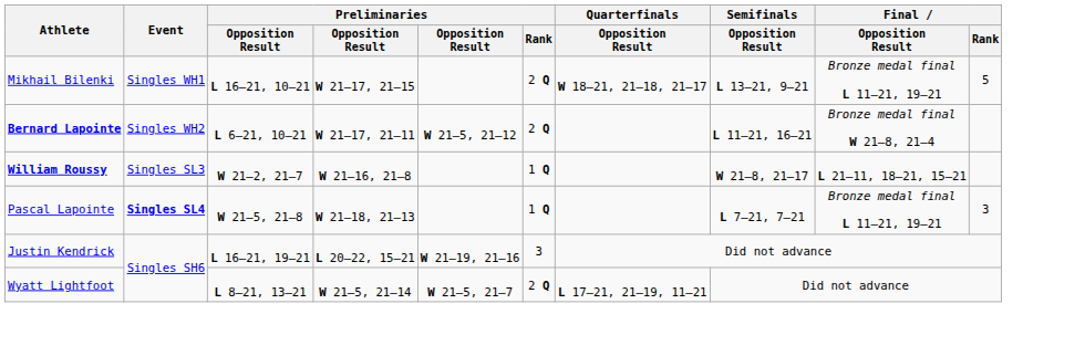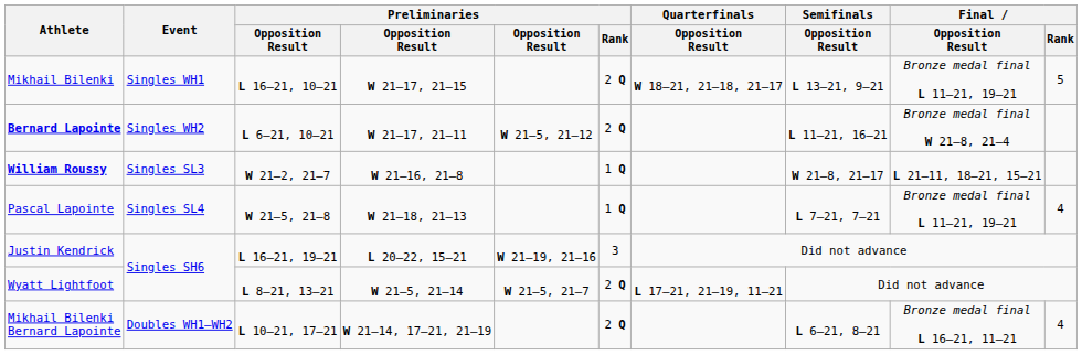 <table class=wikitable style="font-size:90%">
 <tr>
 <th rowspan="2">Athlete</th>
 <th rowspan="2">Event</th>
 <th colspan="4">Preliminaries</th>
 <th>Quarterfinals</th>
 <th>Semifinals</th>
 <th colspan="2">Final / </th>
 </tr>
 <tr style="font-size:95%">
 <th>Opposition<br>Result</th>
 <th>Opposition<br>Result</th>
 <th>Opposition<br>Result</th>
 <th>Rank</th>
 <th>Opposition<br>Result</th>
 <th>Opposition<br>Result</th>
 <th>Opposition<br>Result</th>
 <th>Rank</th>
 </tr>
 <tr align=center>
 <td align=left><a href='#'>Mikhail Bilenki</a></td>
 <td align=left><a href='#'>Singles WH1</a></td>
 <td><br><strong>L</strong> 16–21, 10–21</td>
 <td><br><strong>W</strong> 21–17, 21–15</td>
 <td></td>
 <td>2 <strong>Q</strong></td>
 <td><br><strong>W</strong> 18–21, 21–18, 21–17</td>
 <td><br><strong>L</strong> 13–21, 9–21</td>
 <td><em>Bronze medal final</em><br><br><strong>L</strong> 11–21, 19–21</td>
 <td>5</td>
 </tr>
 <tr align=center>
 <td align=left><strong><a href='#'>Bernard Lapointe</a></strong></td>
 <td align=left><a href='#'>Singles WH2</a></td>
 <td><br><strong>L</strong> 6–21, 10–21</td>
 <td><br><strong>W</strong> 21–17, 21–11</td>
 <td><br><strong>W</strong> 21–5, 21–12</td>
 <td>2 <strong>Q</strong></td>
 <td></td>
 <td><br><strong>L</strong> 11–21, 16–21</td>
 <td><em>Bronze medal final</em><br><br><strong>W</strong> 21–8, 21–4</td>
 <td></td>
 </tr>
 <tr align=center>
 <td align=left><strong><a href='#'>William Roussy</a></strong></td>
 <td align=left><a href='#'>Singles SL3</a></td>
 <td><br><strong>W</strong> 21–2, 21–7</td>
 <td><br><strong>W</strong> 21–16, 21–8</td>
 <td></td>
 <td>1 <strong>Q</strong></td>
 <td></td>
 <td><br><strong>W</strong> 21–8, 21–17</td>
 <td><br><strong>L</strong> 21–11, 18–21, 15–21</td>
 <td></td>
 </tr>
 <tr align=center>
 <td align=left><a href='#'>Pascal Lapointe</a></td>
-<td align=left><strong><a href='#'>Singles SL4</a></strong></td>
+<td align=left><a href='#'>Singles SL4</a></td>
 <td><br><strong>W</strong> 21–5, 21–8</td>
 <td><br><strong>W</strong> 21–18, 21–13</td>
 <td></td>
 <td>1 <strong>Q</strong></td>
 <td></td>
 <td><br><strong>L</strong> 7–21, 7–21</td>
 <td><em>Bronze medal final</em><br><br><strong>L</strong> 11–21, 19–21</td>
-<td>3</td>
+<td>4</td>
 </tr>
 <tr align=center>
 <td align=left><a href='#'>Justin Kendrick</a></td>
 <td align=left rowspan=2><a href='#'>Singles SH6</a></td>
 <td><br><strong>L</strong> 16–21, 19–21</td>
 <td><br><strong>L</strong> 20–22, 15–21</td>
 <td><br><strong>W</strong> 21–19, 21–16</td>
 <td>3</td>
 <td colspan=4>Did not advance</td>
 </tr>
 <tr align=center>
 <td align=left><a href='#'>Wyatt Lightfoot</a></td>
 <td><br><strong>L</strong> 8–21, 13–21</td>
 <td><br><strong>W</strong> 21–5, 21–14</td>
 <td><br><strong>W</strong> 21–5, 21–7</td>
 <td>2 <strong>Q</strong></td>
 <td><br><strong>L</strong> 17–21, 21–19, 11–21</td>
 <td colspan=3>Did not advance</td>
 </tr>
+<tr align=center>
+<td align=left><a href='#'>Mikhail Bilenki</a><br><a href='#'>Bernard Lapointe</a></td>
+<td align=left><a href='#'>Doubles WH1–WH2</a></td>
+<td><br><strong>L</strong> 10–21, 17–21</td>
+<td><br><strong>W</strong> 21–14, 17–21, 21–19</td>
+<td></td>
+<td>2 <strong>Q</strong></td>
+<td></td>
+<td><br><strong>L</strong> 6–21, 8–21</td>
+<td><em>Bronze medal final</em><br><br><strong>L</strong> 16–21, 11–21</td>
+<td>4</td>
+</tr>
 </table>
